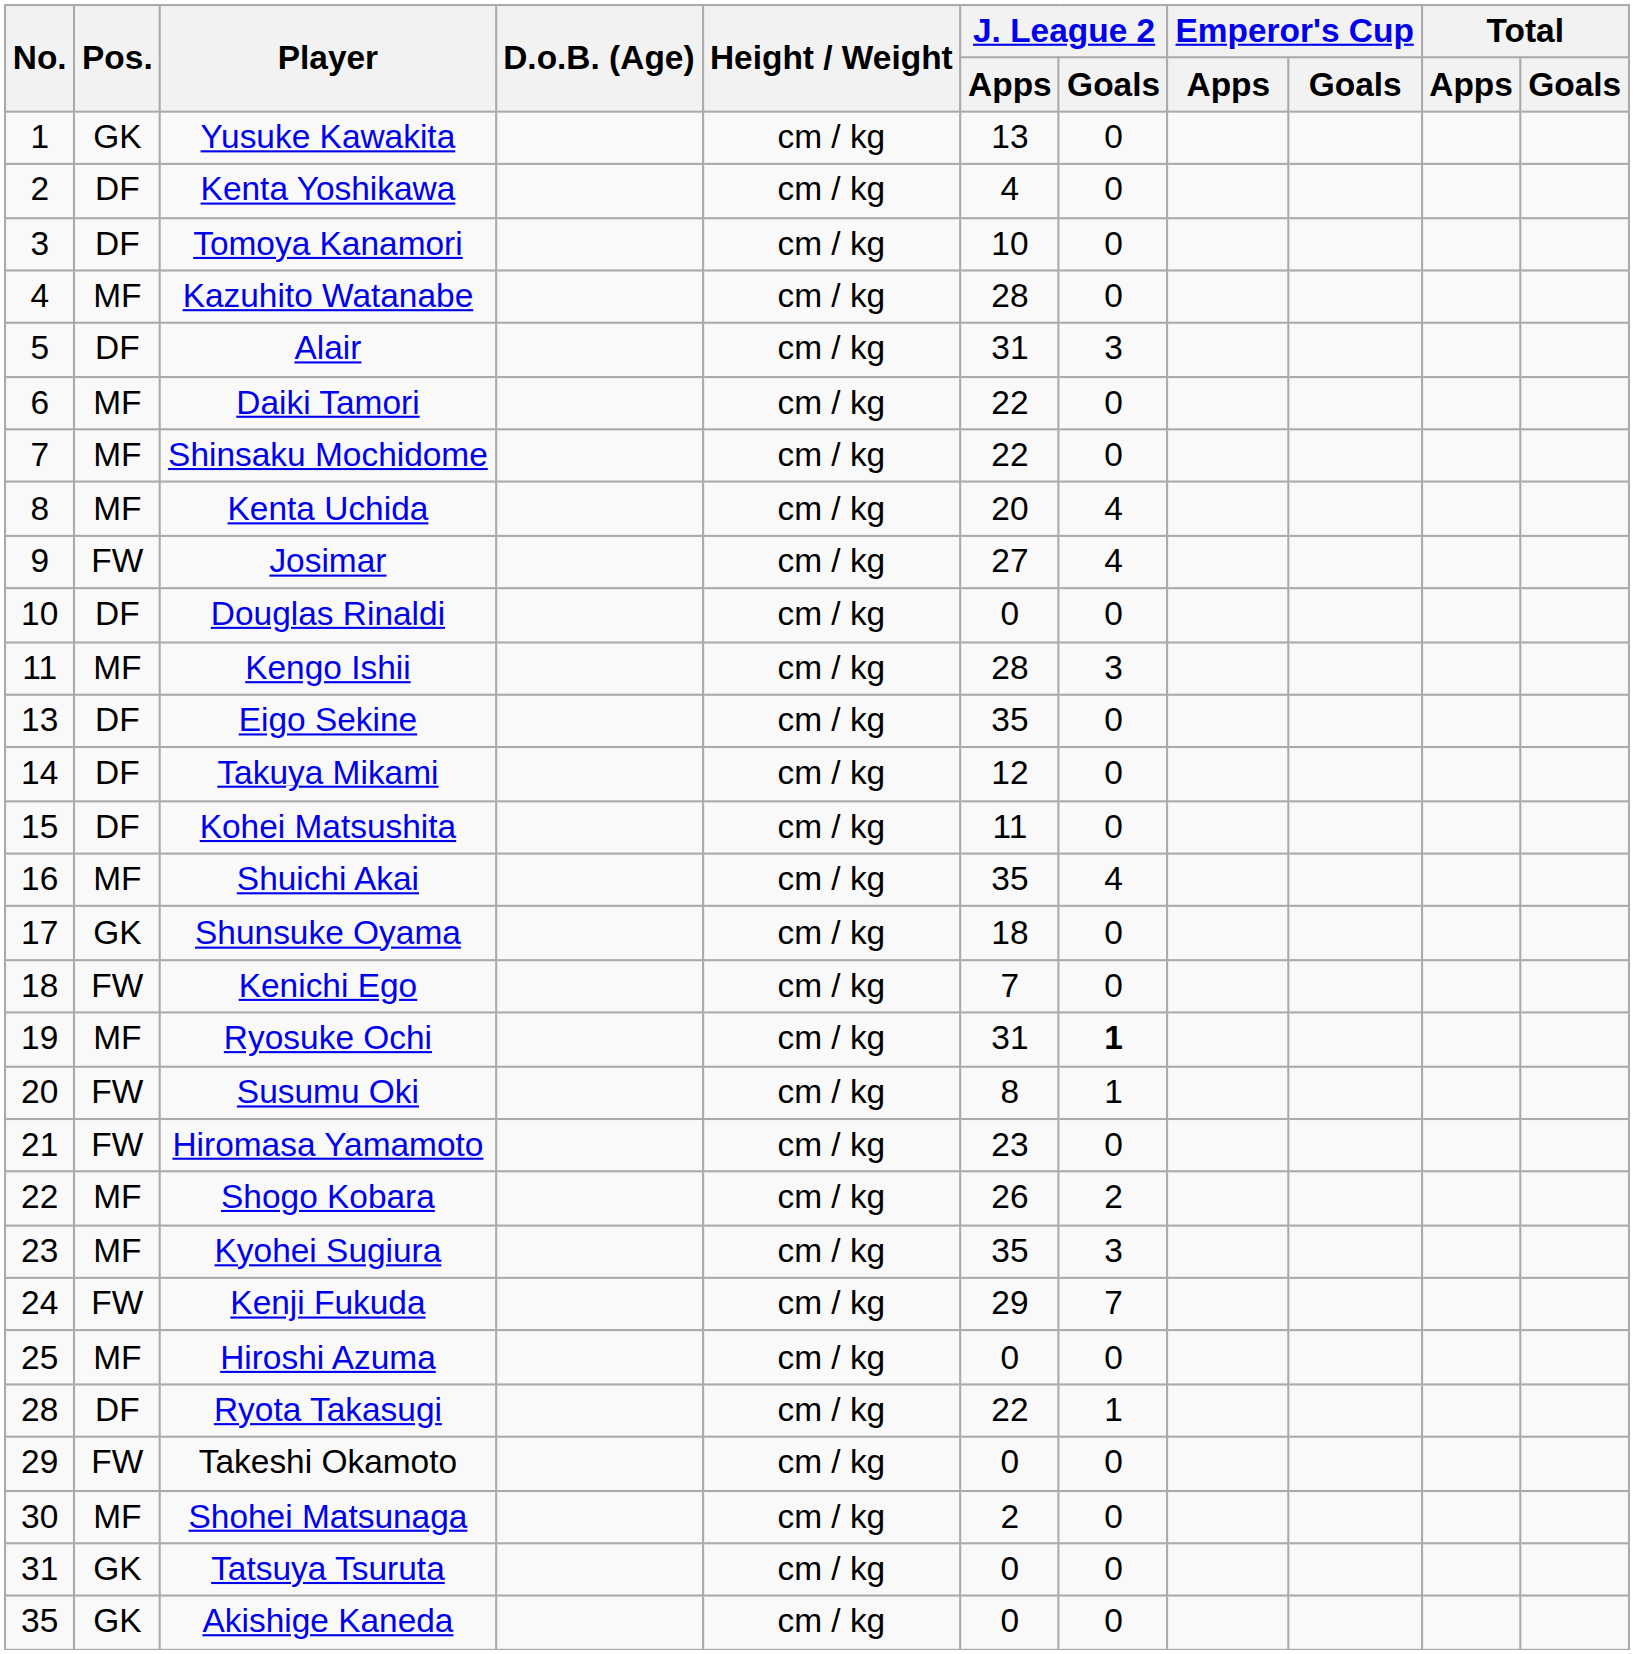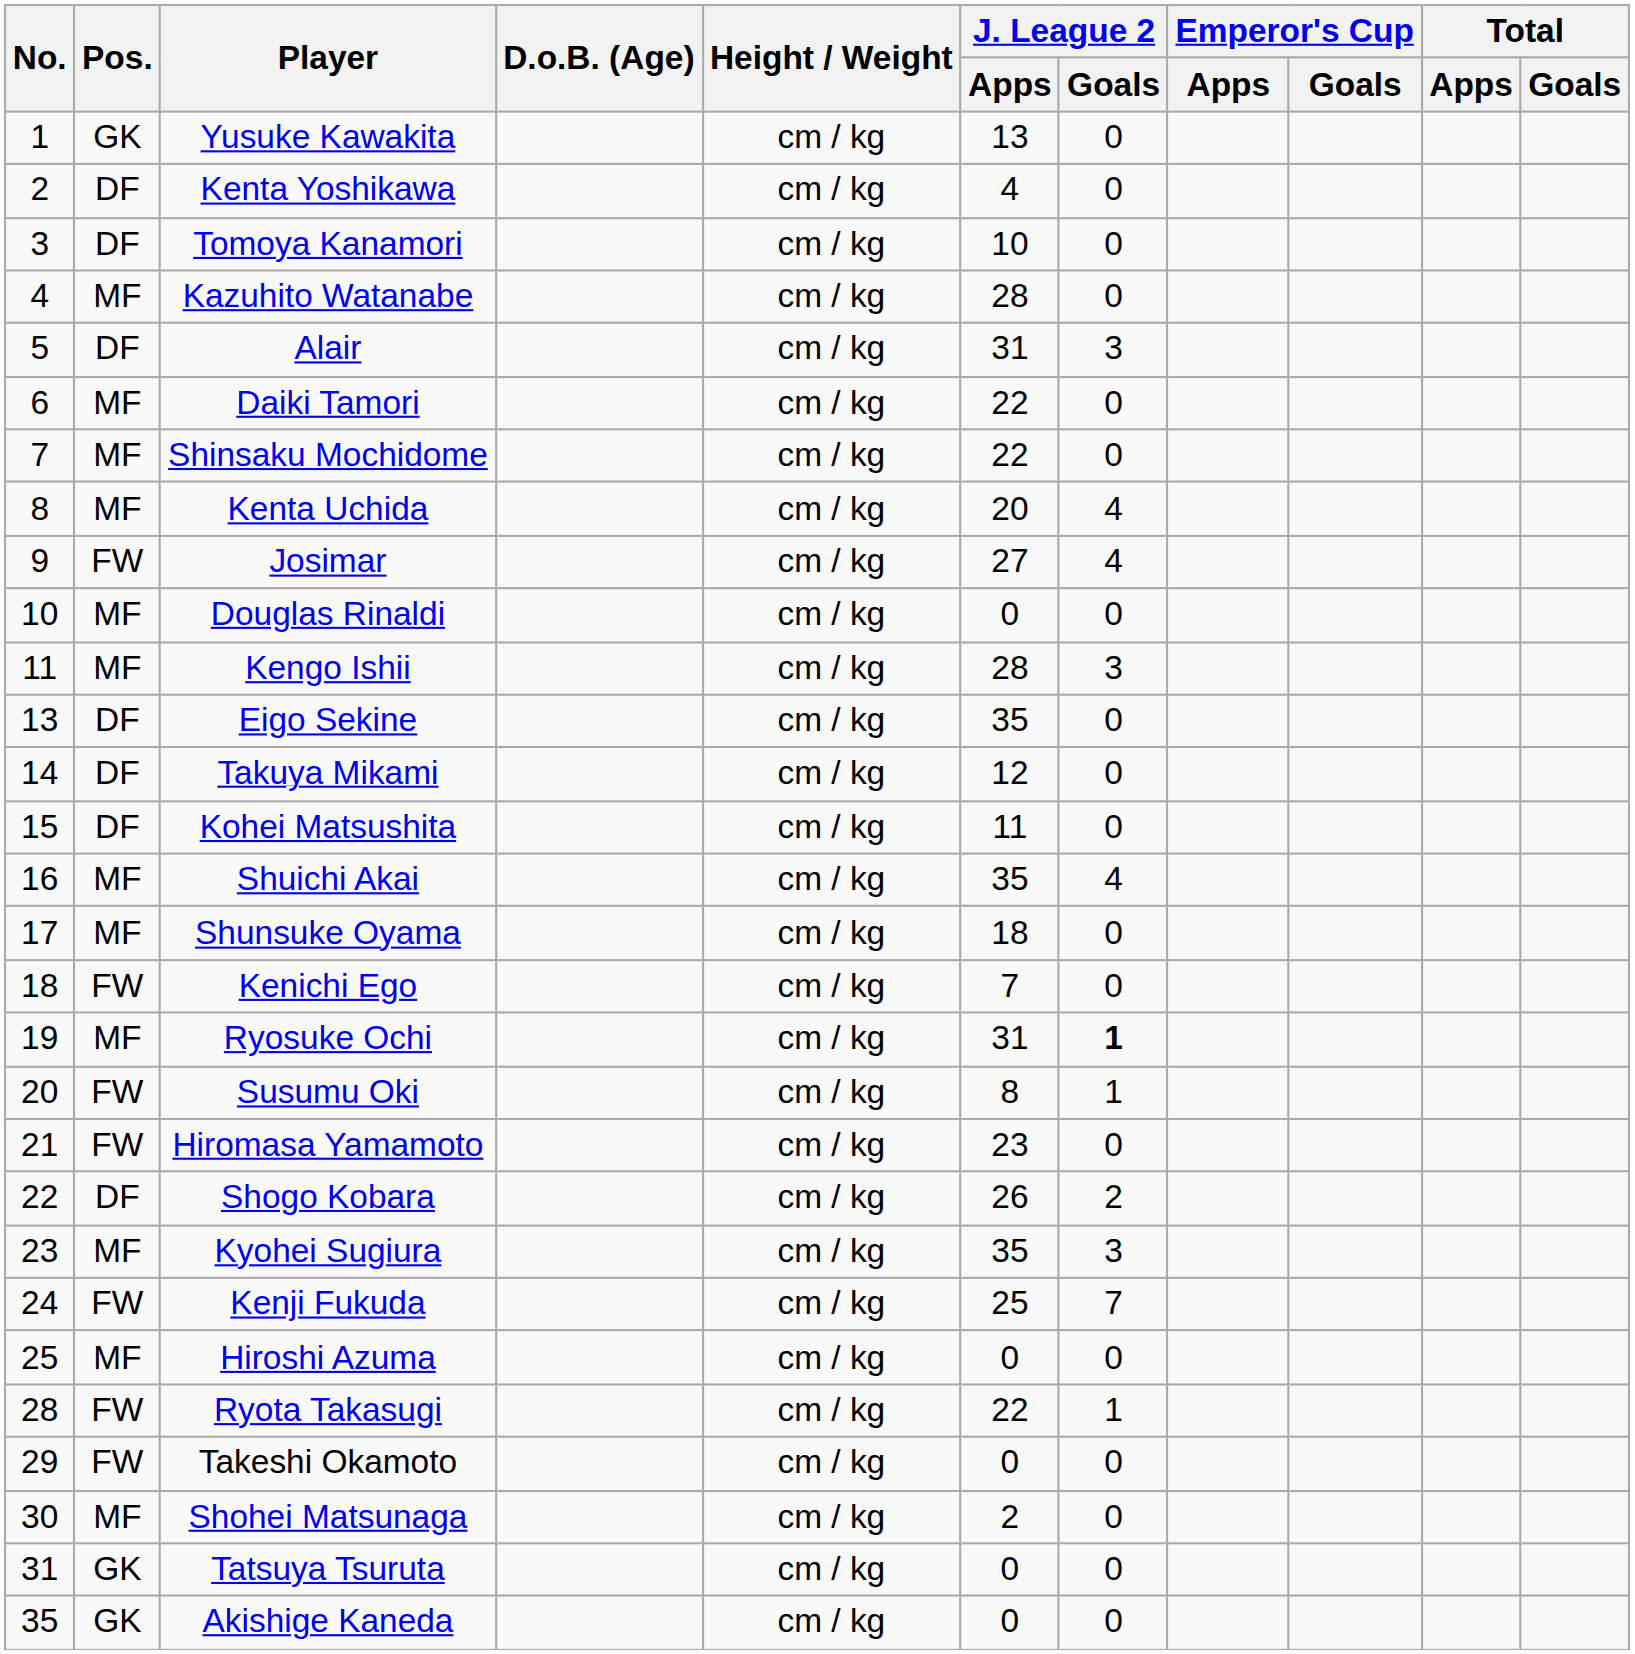 <table class="wikitable" style="text-align:center;">
 <tr>
 <th rowspan="2">No.</th>
 <th rowspan="2">Pos.</th>
 <th rowspan="2">Player</th>
 <th rowspan="2">D.o.B. (Age)</th>
 <th rowspan="2">Height / Weight</th>
 <th colspan="2"><a href='#'>J. League 2</a></th>
 <th colspan="2"><a href='#'>Emperor's Cup</a></th>
 <th colspan="2">Total</th>
 </tr>
 <tr>
 <th>Apps</th>
 <th>Goals</th>
 <th>Apps</th>
 <th>Goals</th>
 <th>Apps</th>
 <th>Goals</th>
 </tr>
 <tr>
 <td>1</td>
 <td>GK</td>
 <td><a href='#'>Yusuke Kawakita</a></td>
 <td></td>
 <td>cm / kg</td>
 <td>13</td>
 <td>0</td>
 <td></td>
 <td></td>
 <td></td>
 <td></td>
 </tr>
 <tr>
 <td>2</td>
 <td>DF</td>
 <td><a href='#'>Kenta Yoshikawa</a></td>
 <td></td>
 <td>cm / kg</td>
 <td>4</td>
 <td>0</td>
 <td></td>
 <td></td>
 <td></td>
 <td></td>
 </tr>
 <tr>
 <td>3</td>
 <td>DF</td>
 <td><a href='#'>Tomoya Kanamori</a></td>
 <td></td>
 <td>cm / kg</td>
 <td>10</td>
 <td>0</td>
 <td></td>
 <td></td>
 <td></td>
 <td></td>
 </tr>
 <tr>
 <td>4</td>
 <td>MF</td>
 <td><a href='#'>Kazuhito Watanabe</a></td>
 <td></td>
 <td>cm / kg</td>
 <td>28</td>
 <td>0</td>
 <td></td>
 <td></td>
 <td></td>
 <td></td>
 </tr>
 <tr>
 <td>5</td>
 <td>DF</td>
 <td><a href='#'>Alair</a></td>
 <td></td>
 <td>cm / kg</td>
 <td>31</td>
 <td>3</td>
 <td></td>
 <td></td>
 <td></td>
 <td></td>
 </tr>
 <tr>
 <td>6</td>
 <td>MF</td>
 <td><a href='#'>Daiki Tamori</a></td>
 <td></td>
 <td>cm / kg</td>
 <td>22</td>
 <td>0</td>
 <td></td>
 <td></td>
 <td></td>
 <td></td>
 </tr>
 <tr>
 <td>7</td>
 <td>MF</td>
 <td><a href='#'>Shinsaku Mochidome</a></td>
 <td></td>
 <td>cm / kg</td>
 <td>22</td>
 <td>0</td>
 <td></td>
 <td></td>
 <td></td>
 <td></td>
 </tr>
 <tr>
 <td>8</td>
 <td>MF</td>
 <td><a href='#'>Kenta Uchida</a></td>
 <td></td>
 <td>cm / kg</td>
 <td>20</td>
 <td>4</td>
 <td></td>
 <td></td>
 <td></td>
 <td></td>
 </tr>
 <tr>
 <td>9</td>
 <td>FW</td>
 <td><a href='#'>Josimar</a></td>
 <td></td>
 <td>cm / kg</td>
 <td>27</td>
 <td>4</td>
 <td></td>
 <td></td>
 <td></td>
 <td></td>
 </tr>
 <tr>
 <td>10</td>
-<td>DF</td>
+<td>MF</td>
 <td><a href='#'>Douglas Rinaldi</a></td>
 <td></td>
 <td>cm / kg</td>
 <td>0</td>
 <td>0</td>
 <td></td>
 <td></td>
 <td></td>
 <td></td>
 </tr>
 <tr>
 <td>11</td>
 <td>MF</td>
 <td><a href='#'>Kengo Ishii</a></td>
 <td></td>
 <td>cm / kg</td>
 <td>28</td>
 <td>3</td>
 <td></td>
 <td></td>
 <td></td>
 <td></td>
 </tr>
 <tr>
 <td>13</td>
 <td>DF</td>
 <td><a href='#'>Eigo Sekine</a></td>
 <td></td>
 <td>cm / kg</td>
 <td>35</td>
 <td>0</td>
 <td></td>
 <td></td>
 <td></td>
 <td></td>
 </tr>
 <tr>
 <td>14</td>
 <td>DF</td>
 <td><a href='#'>Takuya Mikami</a></td>
 <td></td>
 <td>cm / kg</td>
 <td>12</td>
 <td>0</td>
 <td></td>
 <td></td>
 <td></td>
 <td></td>
 </tr>
 <tr>
 <td>15</td>
 <td>DF</td>
 <td><a href='#'>Kohei Matsushita</a></td>
 <td></td>
 <td>cm / kg</td>
 <td>11</td>
 <td>0</td>
 <td></td>
 <td></td>
 <td></td>
 <td></td>
 </tr>
 <tr>
 <td>16</td>
 <td>MF</td>
 <td><a href='#'>Shuichi Akai</a></td>
 <td></td>
 <td>cm / kg</td>
 <td>35</td>
 <td>4</td>
 <td></td>
 <td></td>
 <td></td>
 <td></td>
 </tr>
 <tr>
 <td>17</td>
-<td>GK</td>
+<td>MF</td>
 <td><a href='#'>Shunsuke Oyama</a></td>
 <td></td>
 <td>cm / kg</td>
 <td>18</td>
 <td>0</td>
 <td></td>
 <td></td>
 <td></td>
 <td></td>
 </tr>
 <tr>
 <td>18</td>
 <td>FW</td>
 <td><a href='#'>Kenichi Ego</a></td>
 <td></td>
 <td>cm / kg</td>
 <td>7</td>
 <td>0</td>
 <td></td>
 <td></td>
 <td></td>
 <td></td>
 </tr>
 <tr>
 <td>19</td>
 <td>MF</td>
 <td><a href='#'>Ryosuke Ochi</a></td>
 <td></td>
 <td>cm / kg</td>
 <td>31</td>
 <td><strong>1</strong></td>
 <td></td>
 <td></td>
 <td></td>
 <td></td>
 </tr>
 <tr>
 <td>20</td>
 <td>FW</td>
 <td><a href='#'>Susumu Oki</a></td>
 <td></td>
 <td>cm / kg</td>
 <td>8</td>
 <td>1</td>
 <td></td>
 <td></td>
 <td></td>
 <td></td>
 </tr>
 <tr>
 <td>21</td>
 <td>FW</td>
 <td><a href='#'>Hiromasa Yamamoto</a></td>
 <td></td>
 <td>cm / kg</td>
 <td>23</td>
 <td>0</td>
 <td></td>
 <td></td>
 <td></td>
 <td></td>
 </tr>
 <tr>
 <td>22</td>
-<td>MF</td>
+<td>DF</td>
 <td><a href='#'>Shogo Kobara</a></td>
 <td></td>
 <td>cm / kg</td>
 <td>26</td>
 <td>2</td>
 <td></td>
 <td></td>
 <td></td>
 <td></td>
 </tr>
 <tr>
 <td>23</td>
 <td>MF</td>
 <td><a href='#'>Kyohei Sugiura</a></td>
 <td></td>
 <td>cm / kg</td>
 <td>35</td>
 <td>3</td>
 <td></td>
 <td></td>
 <td></td>
 <td></td>
 </tr>
 <tr>
 <td>24</td>
 <td>FW</td>
 <td><a href='#'>Kenji Fukuda</a></td>
 <td></td>
 <td>cm / kg</td>
-<td>29</td>
+<td>25</td>
 <td>7</td>
 <td></td>
 <td></td>
 <td></td>
 <td></td>
 </tr>
 <tr>
 <td>25</td>
 <td>MF</td>
 <td><a href='#'>Hiroshi Azuma</a></td>
 <td></td>
 <td>cm / kg</td>
 <td>0</td>
 <td>0</td>
 <td></td>
 <td></td>
 <td></td>
 <td></td>
 </tr>
 <tr>
 <td>28</td>
-<td>DF</td>
+<td>FW</td>
 <td><a href='#'>Ryota Takasugi</a></td>
 <td></td>
 <td>cm / kg</td>
 <td>22</td>
 <td>1</td>
 <td></td>
 <td></td>
 <td></td>
 <td></td>
 </tr>
 <tr>
 <td>29</td>
 <td>FW</td>
 <td>Takeshi Okamoto</td>
 <td></td>
 <td>cm / kg</td>
 <td>0</td>
 <td>0</td>
 <td></td>
 <td></td>
 <td></td>
 <td></td>
 </tr>
 <tr>
 <td>30</td>
 <td>MF</td>
 <td><a href='#'>Shohei Matsunaga</a></td>
 <td></td>
 <td>cm / kg</td>
 <td>2</td>
 <td>0</td>
 <td></td>
 <td></td>
 <td></td>
 <td></td>
 </tr>
 <tr>
 <td>31</td>
 <td>GK</td>
 <td><a href='#'>Tatsuya Tsuruta</a></td>
 <td></td>
 <td>cm / kg</td>
 <td>0</td>
 <td>0</td>
 <td></td>
 <td></td>
 <td></td>
 <td></td>
 </tr>
 <tr>
 <td>35</td>
 <td>GK</td>
 <td><a href='#'>Akishige Kaneda</a></td>
 <td></td>
 <td>cm / kg</td>
 <td>0</td>
 <td>0</td>
 <td></td>
 <td></td>
 <td></td>
 <td></td>
 </tr>
 </table>
